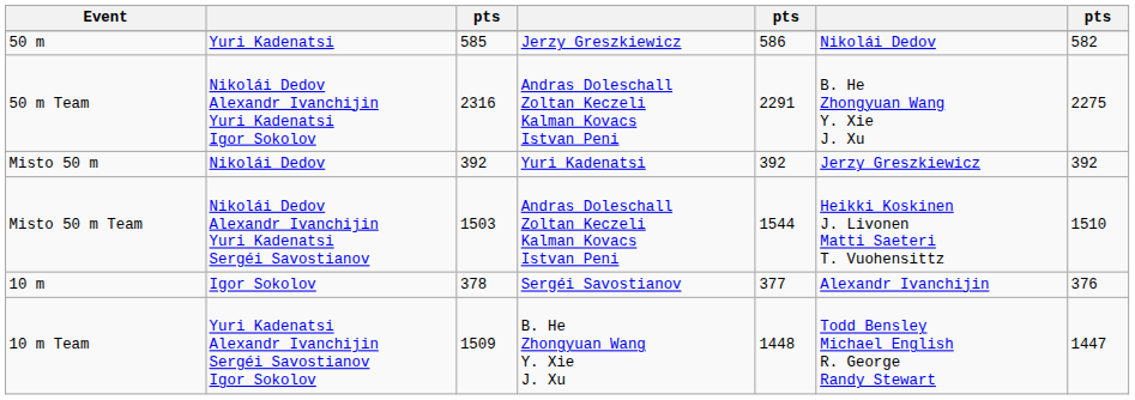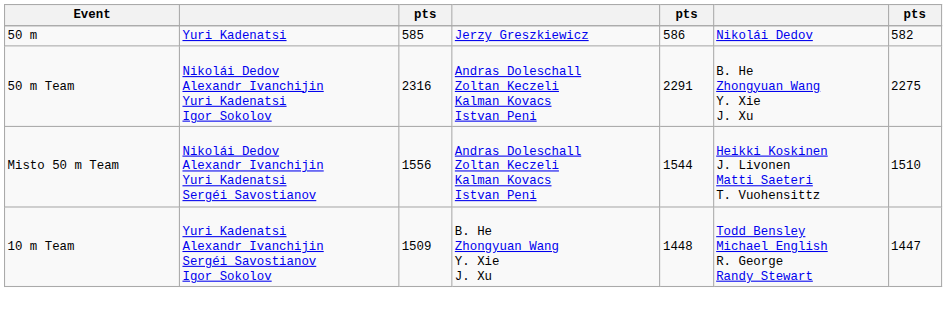 <table class="wikitable" width=70% style="font-size:90%; text-align:left;">
 <tr>
 <th>Event</th>
 <th></th>
 <th>pts</th>
 <th></th>
 <th>pts</th>
 <th></th>
 <th>pts</th>
 </tr>
 <tr>
 </tr>
 <tr>
 <td>50 m</td>
 <td> <a href='#'>Yuri Kadenatsi</a></td>
 <td>585</td>
 <td> <a href='#'>Jerzy Greszkiewicz</a></td>
 <td>586</td>
 <td> <a href='#'>Nikolái Dedov</a></td>
 <td>582</td>
 </tr>
 <tr>
 <td>50 m Team</td>
 <td><br><a href='#'>Nikolái Dedov</a><br><a href='#'>Alexandr Ivanchijin</a><br><a href='#'>Yuri Kadenatsi</a><br><a href='#'>Igor Sokolov</a></td>
 <td>2316</td>
 <td><br><a href='#'>Andras Doleschall</a><br><a href='#'>Zoltan Keczeli</a><br><a href='#'>Kalman Kovacs</a><br><a href='#'>Istvan Peni</a></td>
 <td>2291</td>
 <td><br>B. He<br><a href='#'>Zhongyuan Wang</a><br>Y. Xie<br>J. Xu</td>
 <td>2275</td>
 </tr>
 <tr>
-<td>Misto 50 m</td>
-<td> <a href='#'>Nikolái Dedov</a></td>
-<td>392</td>
-<td> <a href='#'>Yuri Kadenatsi</a></td>
-<td>392</td>
-<td> <a href='#'>Jerzy Greszkiewicz</a></td>
-<td>392</td>
-</tr>
-<tr>
 <td>Misto 50 m Team</td>
 <td><br><a href='#'>Nikolái Dedov</a><br><a href='#'>Alexandr Ivanchijin</a><br><a href='#'>Yuri Kadenatsi</a><br><a href='#'>Sergéi Savostianov</a></td>
-<td>1503</td>
+<td>1556</td>
 <td><br><a href='#'>Andras Doleschall</a><br><a href='#'>Zoltan Keczeli</a><br><a href='#'>Kalman Kovacs</a><br><a href='#'>Istvan Peni</a></td>
 <td>1544</td>
 <td><br><a href='#'>Heikki Koskinen</a><br>J. Livonen<br><a href='#'>Matti Saeteri</a><br>T. Vuohensittz</td>
 <td>1510</td>
-</tr>
-<tr>
-<td>10 m</td>
-<td> <a href='#'>Igor Sokolov</a></td>
-<td>378</td>
-<td> <a href='#'>Sergéi Savostianov</a></td>
-<td>377</td>
-<td> <a href='#'>Alexandr Ivanchijin</a></td>
-<td>376</td>
 </tr>
 <tr>
 <td>10 m Team</td>
 <td><br><a href='#'>Yuri Kadenatsi</a><br><a href='#'>Alexandr Ivanchijin</a><br><a href='#'>Sergéi Savostianov</a><br><a href='#'>Igor Sokolov</a></td>
 <td>1509</td>
 <td><br>B. He<br><a href='#'>Zhongyuan Wang</a><br>Y. Xie<br>J. Xu</td>
 <td>1448</td>
 <td><br><a href='#'>Todd Bensley</a><br><a href='#'>Michael English</a><br>R. George<br><a href='#'>Randy Stewart</a></td>
 <td>1447</td>
 </tr>
 </table>
